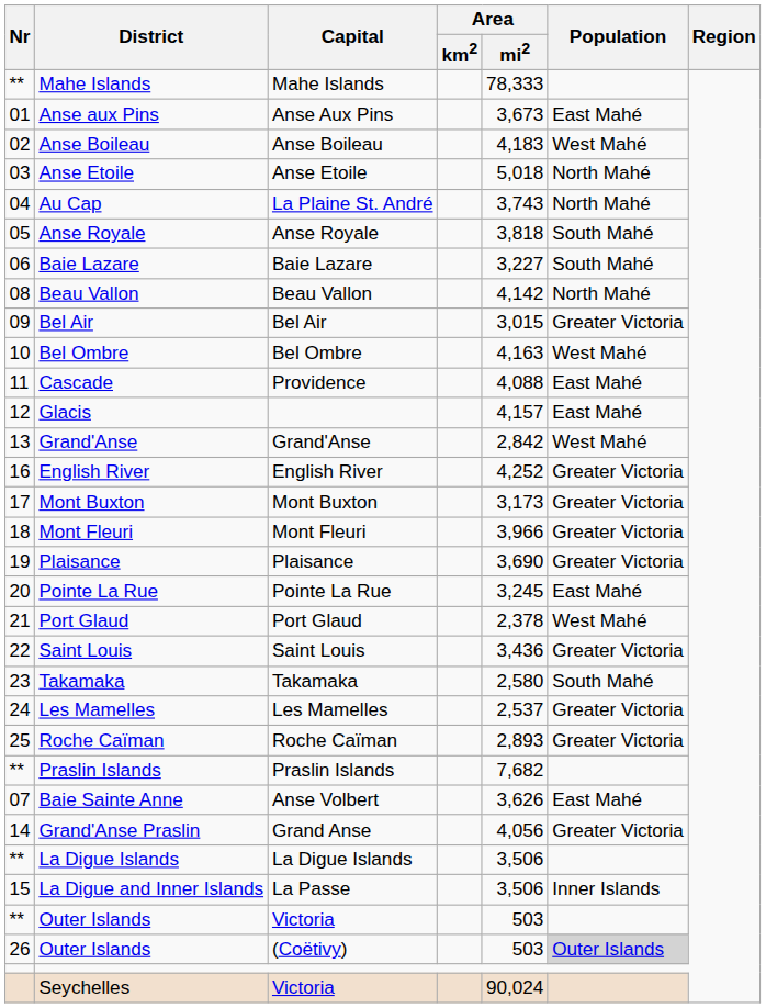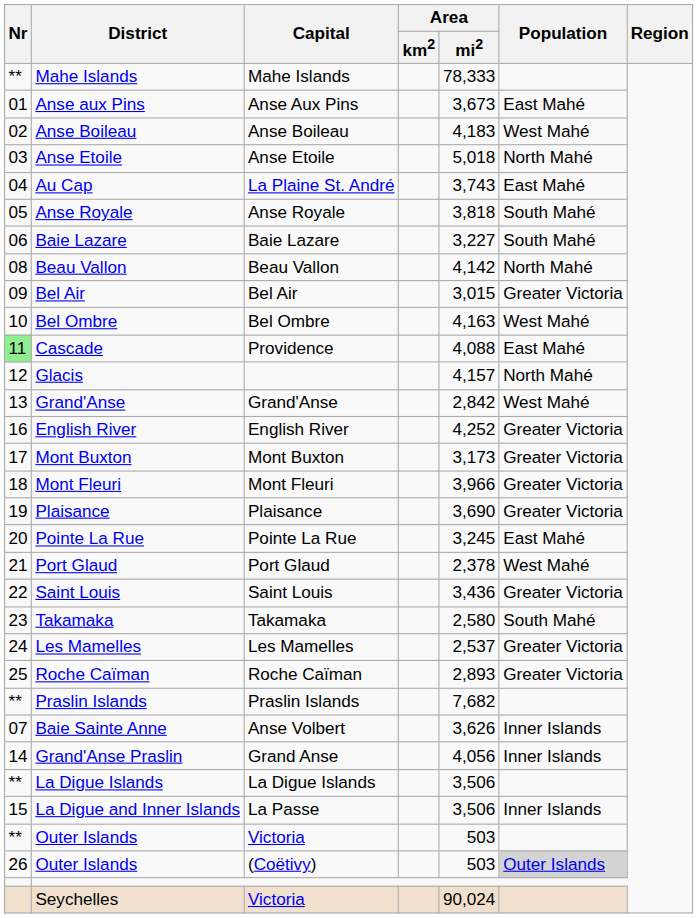 <table class="wikitable sortable">
 <tr>
 <th scope="col" rowspan=2>Nr </th>
 <th scope="col" rowspan=2>District</th>
 <th scope="col" rowspan=2>Capital</th>
 <th scope="col" colspan=2>Area</th>
 <th scope="col" rowspan=2>Population</th>
 <th scope="col" rowspan=2>Region</th>
 </tr>
 <tr>
 <th scope="col">km<sup>2</sup></th>
 <th scope="col">mi<sup>2</sup></th>
 </tr>
 <tr>
 <td>**</td>
 <td><a href='#'>Mahe Islands</a></td>
 <td>Mahe Islands</td>
 <td></td>
 <td align="right">78,333</td>
 <td></td>
 </tr>
 <tr>
 <td>01</td>
 <td><a href='#'>Anse aux Pins</a></td>
 <td>Anse Aux Pins</td>
 <td></td>
 <td align="right">3,673</td>
 <td>East Mahé</td>
 </tr>
 <tr>
 <td>02</td>
 <td><a href='#'>Anse Boileau</a></td>
 <td>Anse Boileau</td>
 <td></td>
 <td align="right">4,183</td>
 <td>West Mahé</td>
 </tr>
 <tr>
 <td>03</td>
 <td><a href='#'>Anse Etoile</a></td>
 <td>Anse Etoile</td>
 <td></td>
 <td align="right">5,018</td>
 <td>North Mahé</td>
 </tr>
 <tr>
 <td>04</td>
 <td><a href='#'>Au Cap</a></td>
 <td><a href='#'>La Plaine St. André</a></td>
 <td></td>
 <td align="right">3,743</td>
-<td>North Mahé</td>
+<td>East Mahé</td>
 </tr>
 <tr>
 <td>05</td>
 <td><a href='#'>Anse Royale</a></td>
 <td>Anse Royale</td>
 <td></td>
 <td align="right">3,818</td>
 <td>South Mahé</td>
 </tr>
 <tr>
 <td>06</td>
 <td><a href='#'>Baie Lazare</a></td>
 <td>Baie Lazare</td>
 <td></td>
 <td align="right">3,227</td>
 <td>South Mahé</td>
 </tr>
 <tr>
 <td>08</td>
 <td><a href='#'>Beau Vallon</a></td>
 <td>Beau Vallon</td>
 <td></td>
 <td align="right">4,142</td>
 <td>North Mahé</td>
 </tr>
 <tr>
 <td>09</td>
 <td><a href='#'>Bel Air</a></td>
 <td>Bel Air</td>
 <td></td>
 <td align="right">3,015</td>
 <td>Greater Victoria</td>
 </tr>
 <tr>
 <td>10</td>
 <td><a href='#'>Bel Ombre</a></td>
 <td>Bel Ombre</td>
 <td></td>
 <td align="right">4,163</td>
 <td>West Mahé</td>
 </tr>
 <tr>
-<td>11</td>
+<td style="background: lightgreen;">11</td>
 <td><a href='#'>Cascade</a></td>
 <td>Providence</td>
 <td></td>
 <td align="right">4,088</td>
 <td>East Mahé</td>
 </tr>
 <tr>
 <td>12</td>
 <td><a href='#'>Glacis</a></td>
 <td></td>
 <td></td>
 <td align="right">4,157</td>
-<td>East Mahé</td>
+<td>North Mahé</td>
 </tr>
 <tr>
 <td>13</td>
 <td><a href='#'>Grand'Anse</a></td>
 <td>Grand'Anse</td>
 <td></td>
 <td align="right">2,842</td>
 <td>West Mahé</td>
 </tr>
 <tr>
 <td>16</td>
 <td><a href='#'>English River</a></td>
 <td>English River</td>
 <td></td>
 <td align="right">4,252</td>
 <td>Greater Victoria</td>
 </tr>
 <tr>
 <td>17</td>
 <td><a href='#'>Mont Buxton</a></td>
 <td>Mont Buxton</td>
 <td></td>
 <td align="right">3,173</td>
 <td>Greater Victoria</td>
 </tr>
 <tr>
 <td>18</td>
 <td><a href='#'>Mont Fleuri</a></td>
 <td>Mont Fleuri</td>
 <td></td>
 <td align="right">3,966</td>
 <td>Greater Victoria</td>
 </tr>
 <tr>
 <td>19</td>
 <td><a href='#'>Plaisance</a></td>
 <td>Plaisance</td>
 <td></td>
 <td align="right">3,690</td>
 <td>Greater Victoria</td>
 </tr>
 <tr>
 <td>20</td>
 <td><a href='#'>Pointe La Rue</a></td>
 <td>Pointe La Rue</td>
 <td></td>
 <td align="right">3,245</td>
 <td>East Mahé</td>
 </tr>
 <tr>
 <td>21</td>
 <td><a href='#'>Port Glaud</a></td>
 <td>Port Glaud</td>
 <td></td>
 <td align="right">2,378</td>
 <td>West Mahé</td>
 </tr>
 <tr>
 <td>22</td>
 <td><a href='#'>Saint Louis</a></td>
 <td>Saint Louis</td>
 <td></td>
 <td align="right">3,436</td>
 <td>Greater Victoria</td>
 </tr>
 <tr>
 <td>23</td>
 <td><a href='#'>Takamaka</a></td>
 <td>Takamaka</td>
 <td></td>
 <td align="right">2,580</td>
 <td>South Mahé</td>
 </tr>
 <tr>
 <td>24</td>
 <td><a href='#'>Les Mamelles</a></td>
 <td>Les Mamelles</td>
 <td></td>
 <td align="right">2,537</td>
 <td>Greater Victoria</td>
 </tr>
 <tr>
 <td>25</td>
 <td><a href='#'>Roche Caïman</a></td>
 <td>Roche Caïman</td>
 <td></td>
 <td align="right">2,893</td>
 <td>Greater Victoria</td>
 </tr>
 <tr>
 <td>**</td>
 <td><a href='#'>Praslin Islands</a> </td>
 <td>Praslin Islands</td>
 <td></td>
 <td align="right">7,682</td>
 <td></td>
 </tr>
 <tr>
 <td>07</td>
 <td><a href='#'>Baie Sainte Anne</a></td>
 <td>Anse Volbert</td>
 <td></td>
 <td align="right">3,626</td>
-<td>East Mahé</td>
+<td>Inner Islands</td>
 </tr>
 <tr>
 <td>14</td>
 <td><a href='#'>Grand'Anse Praslin</a></td>
 <td>Grand Anse</td>
 <td></td>
 <td align="right">4,056</td>
-<td>Greater Victoria</td>
+<td>Inner Islands</td>
 </tr>
 <tr>
 <td>**</td>
 <td><a href='#'>La Digue Islands</a> </td>
 <td>La Digue Islands</td>
 <td></td>
 <td align="right">3,506</td>
 <td></td>
 </tr>
 <tr>
 <td>15</td>
 <td><a href='#'>La Digue and Inner Islands</a></td>
 <td>La Passe</td>
 <td></td>
 <td align="right">3,506</td>
 <td>Inner Islands</td>
 </tr>
 <tr>
 <td>**</td>
 <td><a href='#'>Outer Islands</a></td>
 <td><a href='#'>Victoria</a></td>
 <td></td>
 <td align="right">503</td>
 <td></td>
 </tr>
 <tr>
 <td>26</td>
 <td><a href='#'>Outer Islands</a></td>
 <td>(<a href='#'>Coëtivy</a>)</td>
 <td></td>
 <td align="right">503</td>
 <td style="background: lightgrey;"><a href='#'>Outer Islands</a></td>
 </tr>
 <tr>
 <td></td>
 </tr>
 <tr style="background:#F2E0CE;" | class="sortbottom">
 <td> </td>
 <td>Seychelles</td>
 <td><a href='#'>Victoria</a></td>
 <td></td>
 <td align="right">90,024</td>
 <td> </td>
 </tr>
 </table>
